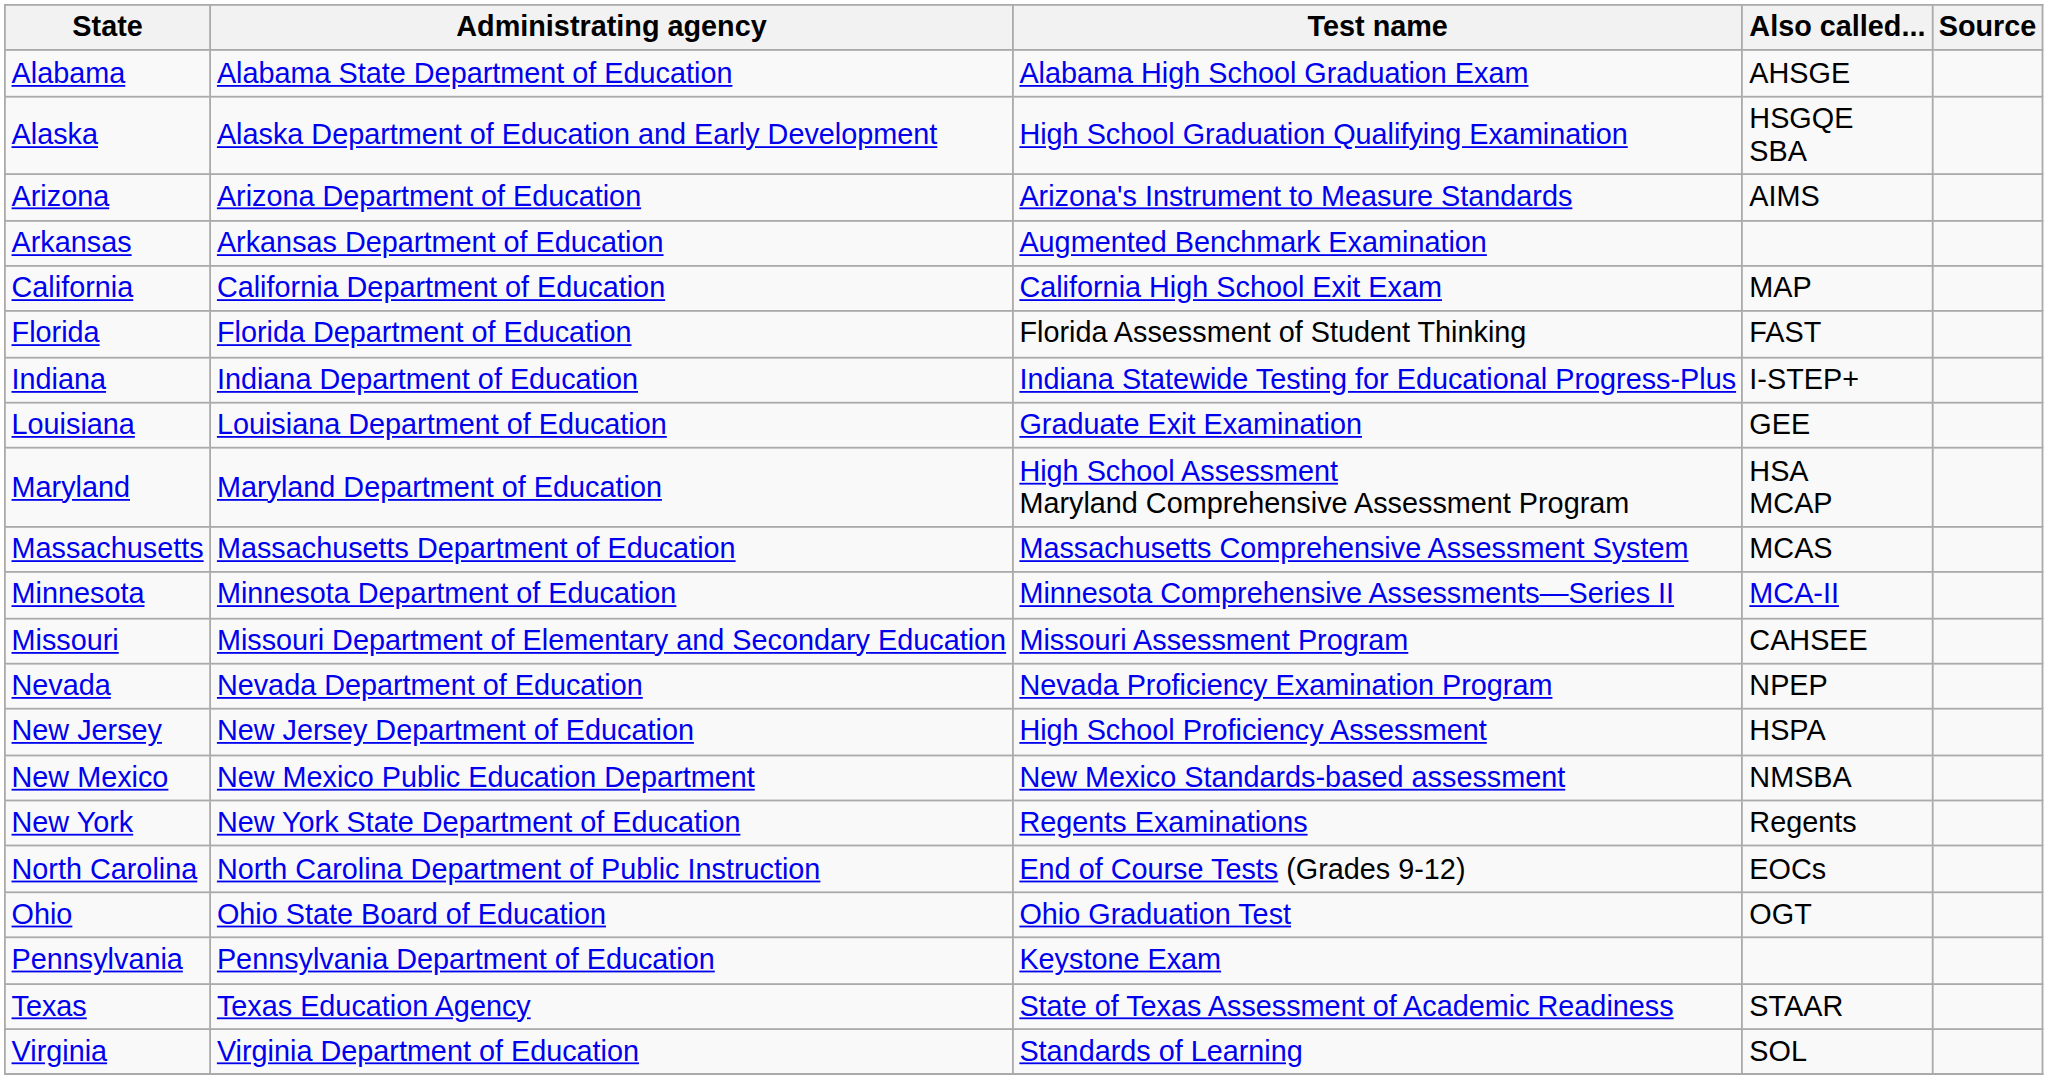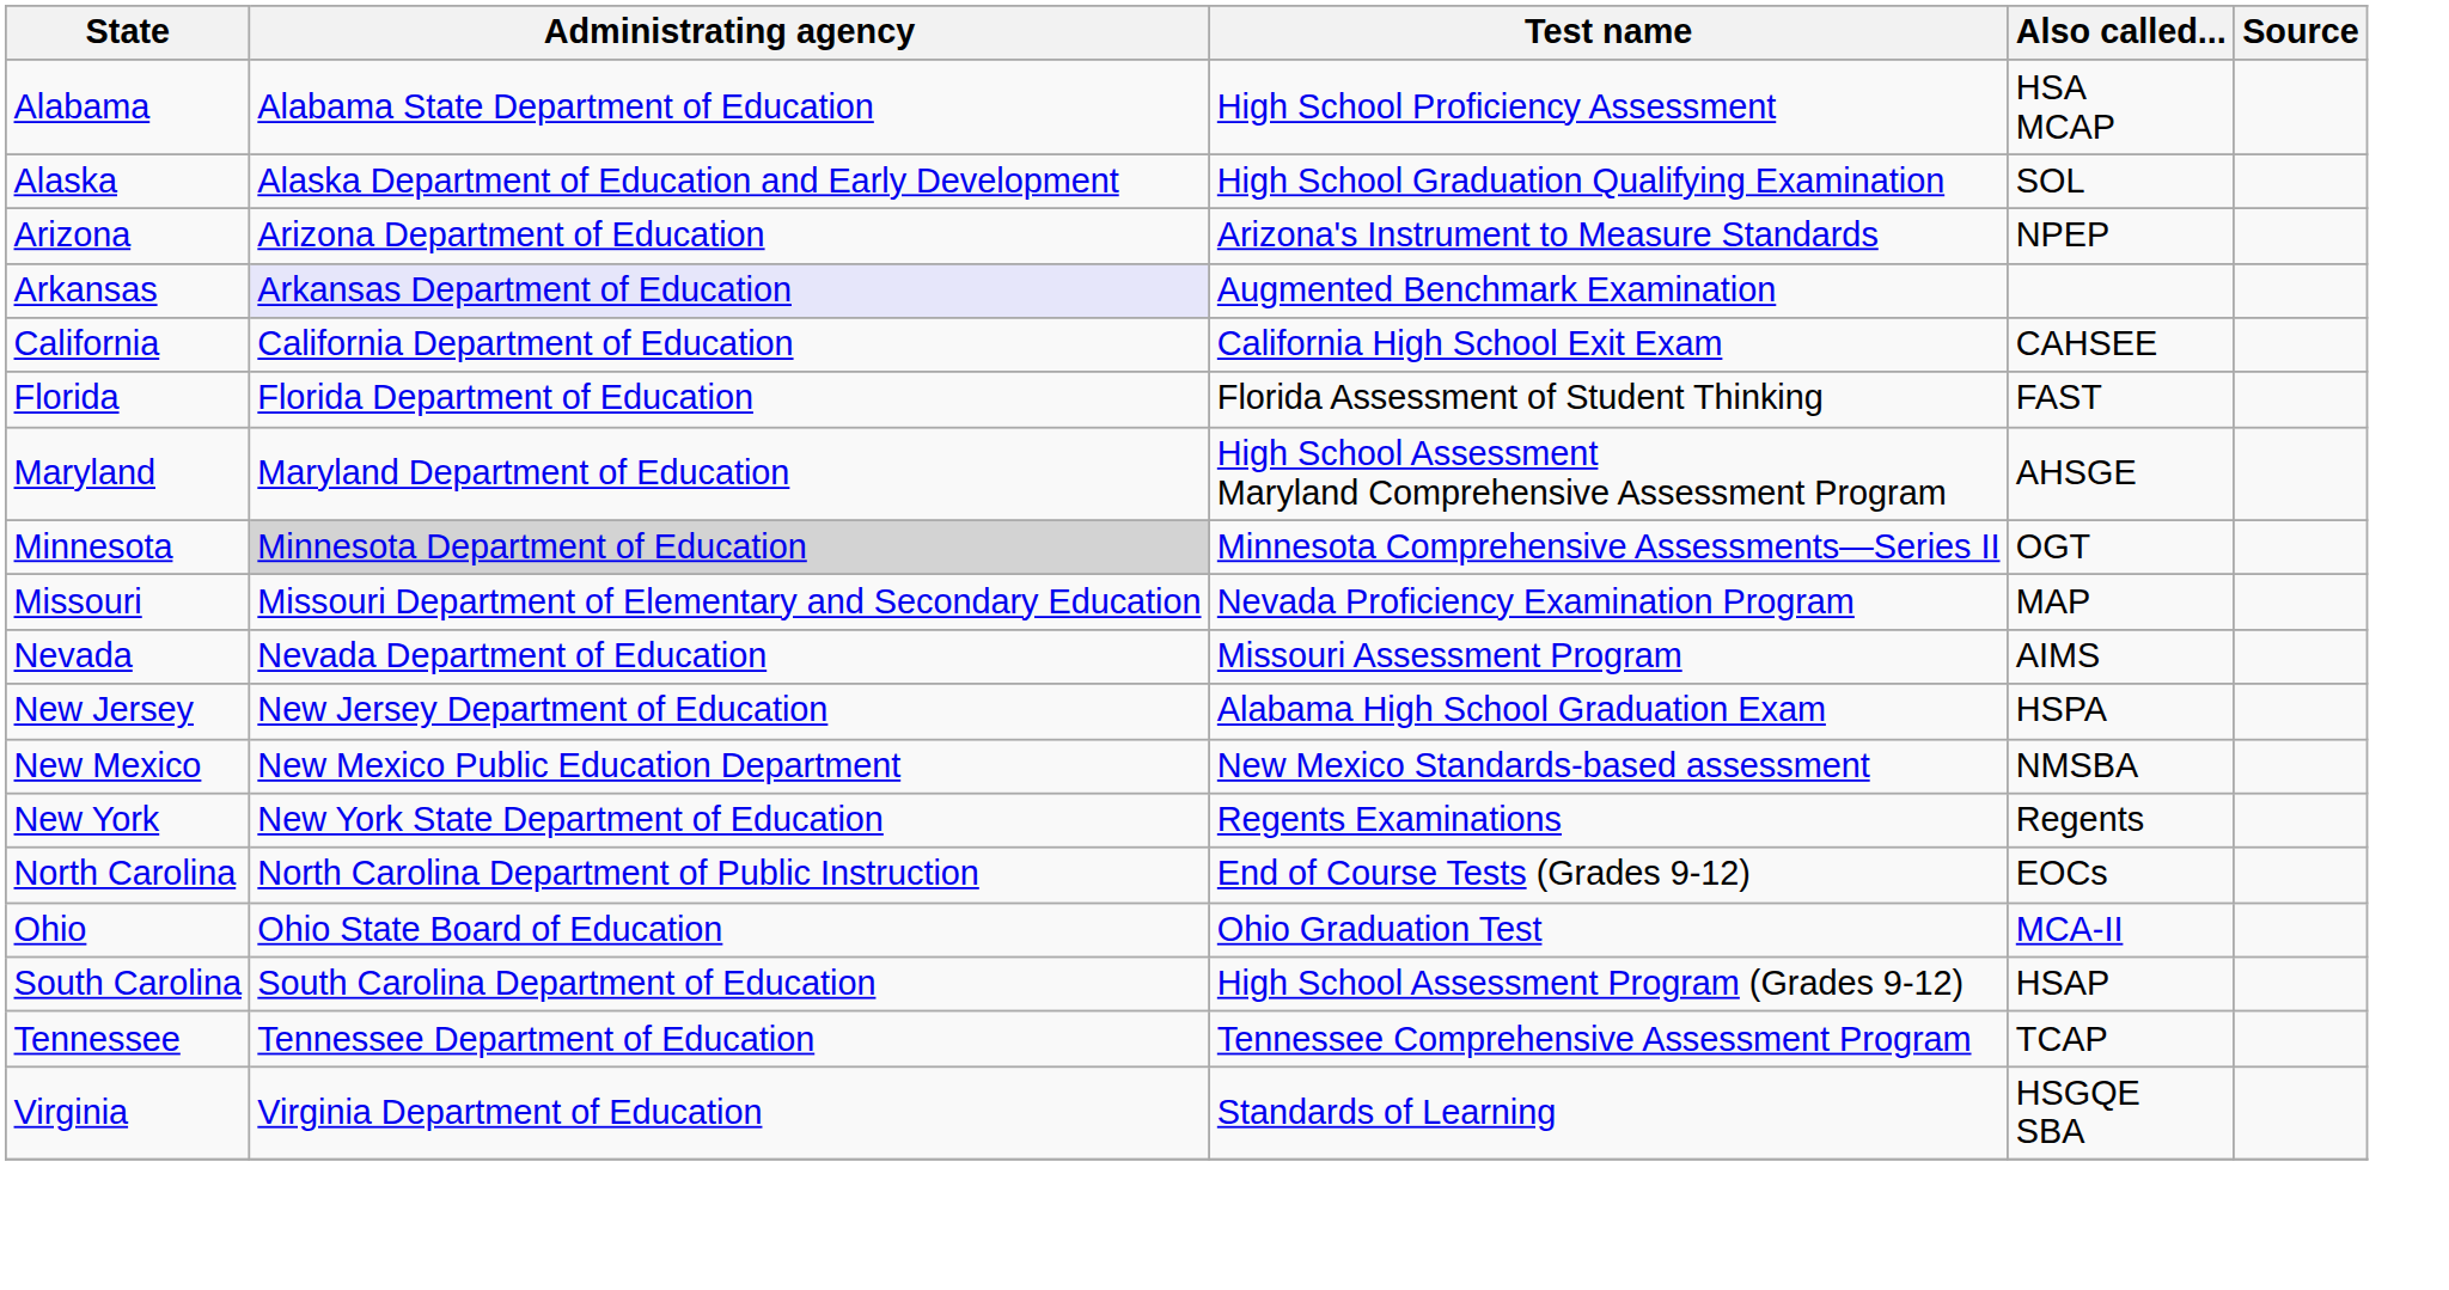 <table class="wikitable">
 <tr>
 <th>State</th>
 <th>Administrating agency</th>
 <th>Test name</th>
 <th>Also called...</th>
 <th>Source</th>
 </tr>
 <tr>
 <td><a href='#'>Alabama</a></td>
 <td><a href='#'>Alabama State Department of Education</a></td>
-<td><a href='#'>Alabama High School Graduation Exam</a></td>
-<td>AHSGE</td>
+<td><a href='#'>High School Proficiency Assessment</a></td>
+<td>HSA<br>MCAP</td>
 <td></td>
 </tr>
 <tr>
 <td><a href='#'>Alaska</a></td>
 <td><a href='#'>Alaska Department of Education and Early Development</a></td>
 <td><a href='#'>High School Graduation Qualifying Examination</a></td>
-<td>HSGQE <br> SBA</td>
+<td>SOL</td>
 <td><br> </td>
 </tr>
 <tr>
 <td><a href='#'>Arizona</a></td>
 <td><a href='#'>Arizona Department of Education</a></td>
 <td><a href='#'>Arizona's Instrument to Measure Standards</a></td>
-<td>AIMS</td>
+<td>NPEP</td>
 <td></td>
 </tr>
 <tr>
 <td><a href='#'>Arkansas</a></td>
-<td><a href='#'>Arkansas Department of Education</a></td>
+<td style="background: lavender;"><a href='#'>Arkansas Department of Education</a></td>
 <td><a href='#'>Augmented Benchmark Examination</a></td>
 <td></td>
 <td></td>
 </tr>
 <tr>
 <td><a href='#'>California</a></td>
 <td><a href='#'>California Department of Education</a></td>
 <td><a href='#'>California High School Exit Exam</a></td>
-<td>MAP</td>
+<td>CAHSEE</td>
 <td></td>
 </tr>
 <tr>
 <td><a href='#'>Florida</a></td>
 <td><a href='#'>Florida Department of Education</a></td>
 <td>Florida Assessment of Student Thinking</td>
 <td>FAST</td>
 <td></td>
 </tr>
 <tr>
-<td><a href='#'>Indiana</a></td>
-<td><a href='#'>Indiana Department of Education</a></td>
-<td><a href='#'>Indiana Statewide Testing for Educational Progress-Plus</a></td>
-<td>I-STEP+</td>
-<td></td>
-</tr>
-<tr>
-<td><a href='#'>Louisiana</a></td>
-<td><a href='#'>Louisiana Department of Education</a></td>
-<td><a href='#'>Graduate Exit Examination</a></td>
-<td>GEE</td>
-<td></td>
-</tr>
-<tr>
 <td><a href='#'>Maryland</a></td>
 <td><a href='#'>Maryland Department of Education</a></td>
 <td><a href='#'>High School Assessment</a><br>Maryland Comprehensive Assessment Program</td>
-<td>HSA<br>MCAP</td>
-<td></td>
-</tr>
-<tr>
-<td><a href='#'>Massachusetts</a></td>
-<td><a href='#'>Massachusetts Department of Education</a></td>
-<td><a href='#'>Massachusetts Comprehensive Assessment System</a></td>
-<td>MCAS</td>
+<td>AHSGE</td>
 <td></td>
 </tr>
 <tr>
 <td><a href='#'>Minnesota</a></td>
-<td><a href='#'>Minnesota Department of Education</a></td>
+<td style="background: lightgrey;"><a href='#'>Minnesota Department of Education</a></td>
 <td><a href='#'>Minnesota Comprehensive Assessments—Series II</a></td>
-<td><a href='#'>MCA-II</a></td>
+<td>OGT</td>
 <td></td>
 </tr>
 <tr>
 <td><a href='#'>Missouri</a></td>
 <td><a href='#'>Missouri Department of Elementary and Secondary Education</a></td>
-<td><a href='#'>Missouri Assessment Program</a></td>
-<td>CAHSEE</td>
+<td><a href='#'>Nevada Proficiency Examination Program</a></td>
+<td>MAP</td>
 <td></td>
 </tr>
 <tr>
 <td><a href='#'>Nevada</a></td>
 <td><a href='#'>Nevada Department of Education</a></td>
-<td><a href='#'>Nevada Proficiency Examination Program</a></td>
-<td>NPEP</td>
+<td><a href='#'>Missouri Assessment Program</a></td>
+<td>AIMS</td>
 <td></td>
 </tr>
 <tr>
 <td><a href='#'>New Jersey</a></td>
 <td><a href='#'>New Jersey Department of Education</a></td>
-<td><a href='#'>High School Proficiency Assessment</a></td>
+<td><a href='#'>Alabama High School Graduation Exam</a></td>
 <td>HSPA</td>
 <td></td>
 </tr>
 <tr>
 <td><a href='#'>New Mexico</a></td>
 <td><a href='#'>New Mexico Public Education Department</a></td>
 <td><a href='#'>New Mexico Standards-based assessment</a></td>
 <td>NMSBA</td>
 <td></td>
 </tr>
 <tr>
 <td><a href='#'>New York</a></td>
 <td><a href='#'>New York State Department of Education</a></td>
 <td><a href='#'>Regents Examinations</a></td>
 <td>Regents</td>
 <td></td>
 </tr>
 <tr>
 <td><a href='#'>North Carolina</a></td>
 <td><a href='#'>North Carolina Department of Public Instruction</a></td>
 <td><a href='#'>End of Course Tests</a> (Grades 9-12)</td>
 <td>EOCs</td>
 <td></td>
 </tr>
 <tr>
 <td><a href='#'>Ohio</a></td>
 <td><a href='#'>Ohio State Board of Education</a></td>
 <td><a href='#'>Ohio Graduation Test</a></td>
-<td>OGT</td>
+<td><a href='#'>MCA-II</a></td>
 <td></td>
 </tr>
 <tr>
-<td><a href='#'>Pennsylvania</a></td>
-<td><a href='#'>Pennsylvania Department of Education </a></td>
-<td><a href='#'>Keystone Exam</a></td>
-<td></td>
+<td><a href='#'>South Carolina</a></td>
+<td><a href='#'>South Carolina Department of Education</a></td>
+<td><a href='#'>High School Assessment Program</a> (Grades 9-12)</td>
+<td>HSAP</td>
 <td></td>
 </tr>
 <tr>
-<td><a href='#'>Texas</a></td>
-<td><a href='#'>Texas Education Agency</a></td>
-<td><a href='#'>State of Texas Assessment of Academic Readiness</a></td>
-<td>STAAR</td>
+<td><a href='#'>Tennessee</a></td>
+<td><a href='#'>Tennessee Department of Education</a></td>
+<td><a href='#'>Tennessee Comprehensive Assessment Program</a></td>
+<td>TCAP</td>
 <td></td>
 </tr>
 <tr>
 <td><a href='#'>Virginia</a></td>
 <td><a href='#'>Virginia Department of Education</a></td>
 <td><a href='#'>Standards of Learning</a></td>
-<td>SOL</td>
+<td>HSGQE <br> SBA</td>
 <td></td>
 </tr>
 <tr>
 </tr>
 </table>
